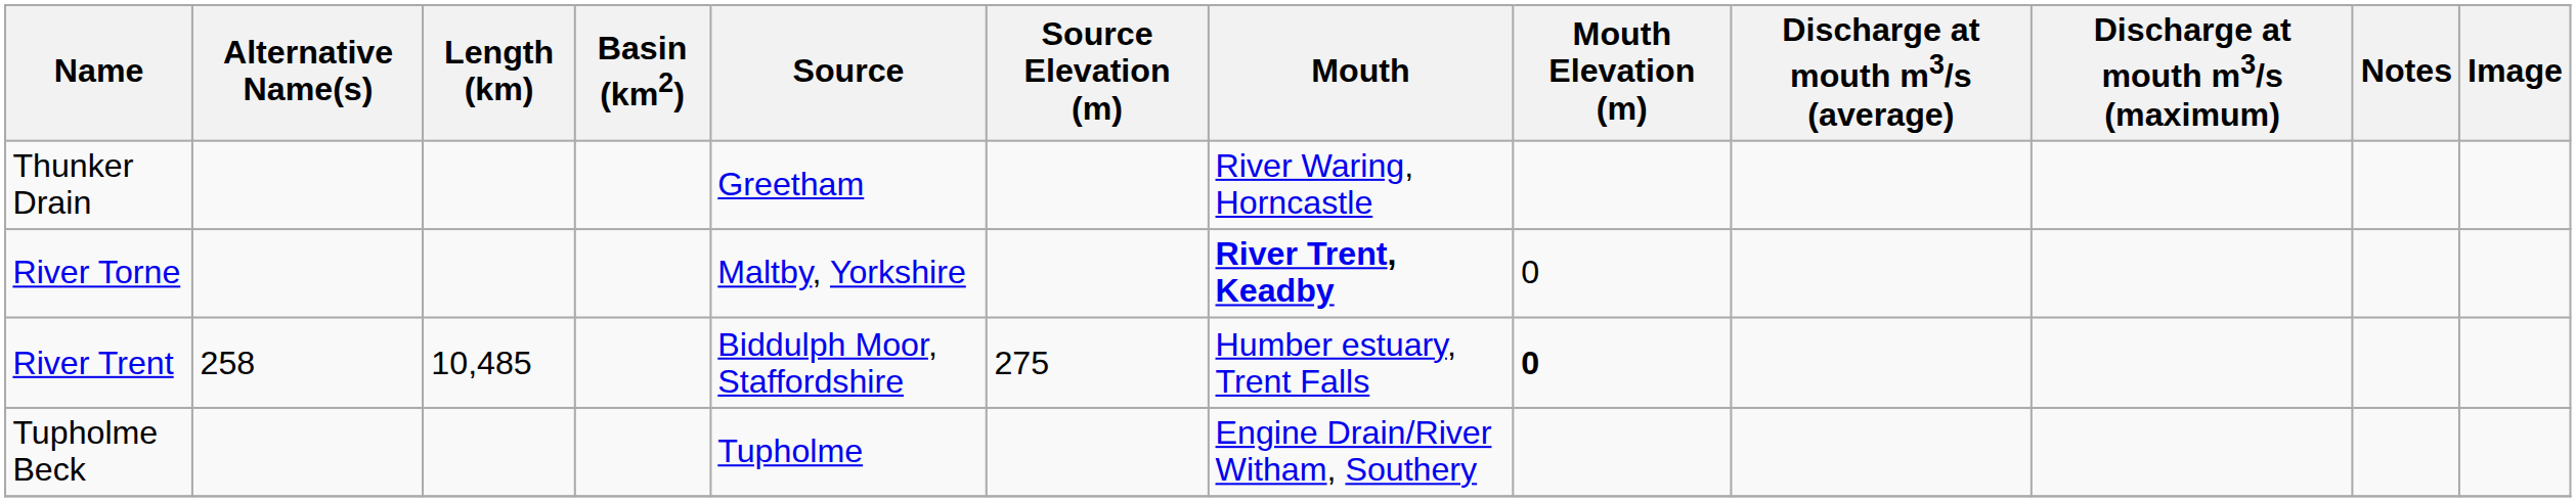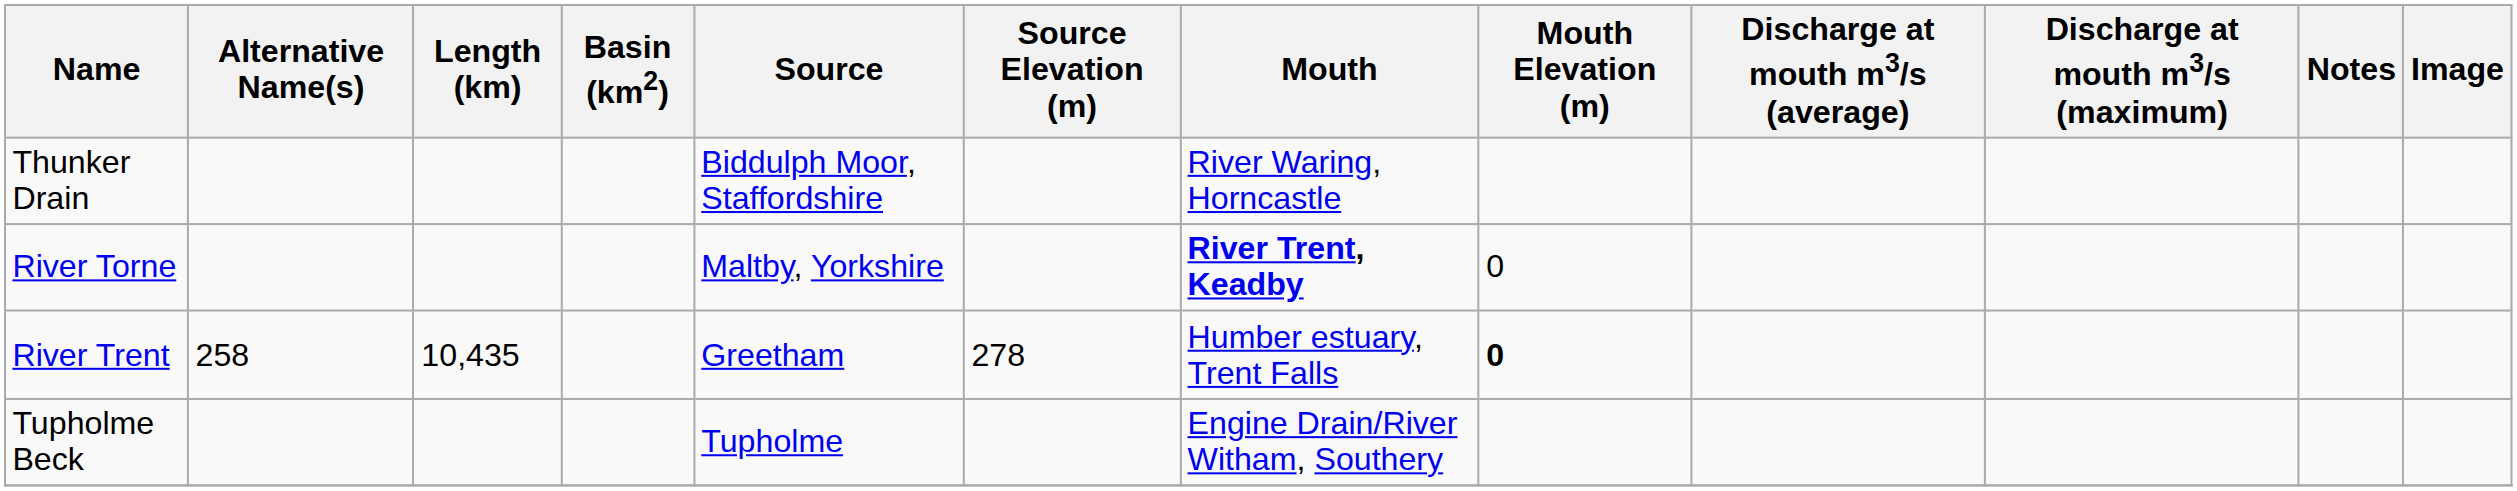 <table class="wikitable sortable">
 <tr>
 <th>Name</th>
 <th>Alternative Name(s)</th>
 <th>Length (km)</th>
 <th>Basin (km<sup>2</sup>)</th>
 <th>Source</th>
 <th>Source Elevation (m)</th>
 <th>Mouth</th>
 <th>Mouth Elevation (m)</th>
 <th>Discharge at mouth m<sup>3</sup>/s (average)</th>
 <th class="unsortable">Discharge at mouth m<sup>3</sup>/s (maximum)</th>
 <th>Notes</th>
 <th class="unsortable">Image</th>
 </tr>
 <tr>
 <td>Thunker Drain</td>
 <td></td>
 <td></td>
 <td></td>
-<td><a href='#'>Greetham</a></td>
+<td><a href='#'>Biddulph Moor</a>, <a href='#'>Staffordshire</a></td>
 <td></td>
 <td><a href='#'>River Waring</a>, <a href='#'>Horncastle</a></td>
 <td></td>
 <td></td>
 <td></td>
 <td></td>
 <td></td>
 </tr>
 <tr>
 <td><a href='#'>River Torne</a></td>
 <td></td>
 <td></td>
 <td></td>
 <td><a href='#'>Maltby</a>, <a href='#'>Yorkshire</a></td>
 <td></td>
 <td><strong><a href='#'>River Trent</a>, <a href='#'>Keadby</a></strong></td>
 <td>0</td>
 <td></td>
 <td></td>
 <td></td>
 <td></td>
 </tr>
 <tr>
 <td><a href='#'>River Trent</a></td>
 <td>258</td>
-<td>10,485</td>
+<td>10,435</td>
 <td></td>
-<td><a href='#'>Biddulph Moor</a>, <a href='#'>Staffordshire</a></td>
-<td>275</td>
+<td><a href='#'>Greetham</a></td>
+<td>278</td>
 <td><a href='#'>Humber estuary</a>, <a href='#'>Trent Falls</a></td>
 <td><strong>0</strong></td>
 <td></td>
 <td></td>
 <td></td>
 <td></td>
 </tr>
 <tr>
 <td>Tupholme Beck</td>
 <td></td>
 <td></td>
 <td></td>
 <td><a href='#'>Tupholme</a></td>
 <td></td>
 <td><a href='#'>Engine Drain/River Witham</a>, <a href='#'>Southery</a></td>
 <td></td>
 <td></td>
 <td></td>
 <td></td>
 <td></td>
 </tr>
 <tr>
 </tr>
 </table>
